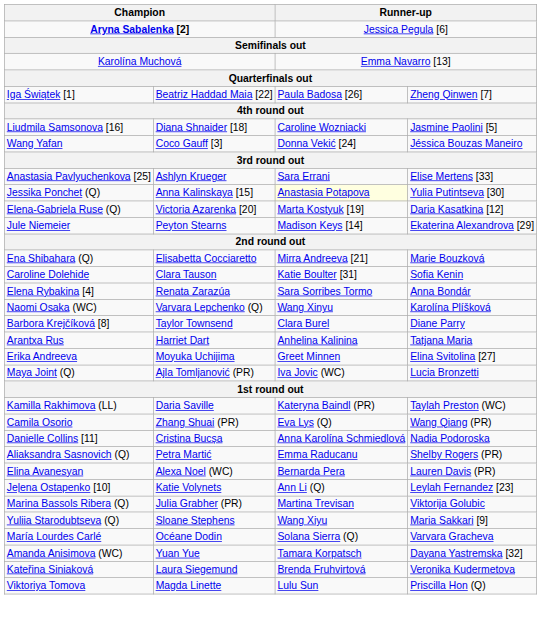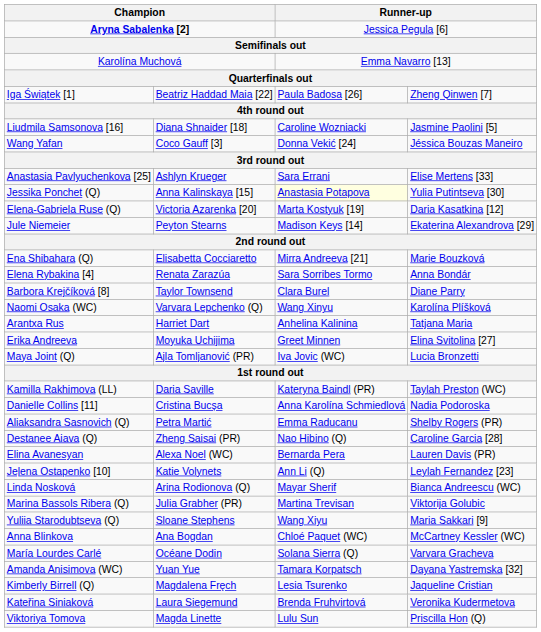 <table class="wikitable mw-collapsible mw-collapsed" style="font-size:90%">
 <tr>
 <th colspan=2>Champion</th>
 <th colspan=2>Runner-up</th>
 </tr>
 <tr style="text-align:center;">
 <td colspan=2> <strong><a href='#'>Aryna Sabalenka</a> [2]</strong></td>
 <td colspan=2> <a href='#'>Jessica Pegula</a> [6]</td>
 </tr>
 <tr>
 <th colspan=4>Semifinals out</th>
 </tr>
 <tr style="text-align:center;">
 <td colspan=2> <a href='#'>Karolína Muchová</a></td>
 <td colspan=2> <a href='#'>Emma Navarro</a> [13]</td>
 </tr>
 <tr>
 <th colspan=4>Quarterfinals out</th>
 </tr>
 <tr>
 <td> <a href='#'>Iga Świątek</a> [1]</td>
 <td> <a href='#'>Beatriz Haddad Maia</a> [22]</td>
 <td> <a href='#'>Paula Badosa</a> [26]</td>
 <td> <a href='#'>Zheng Qinwen</a> [7]</td>
 </tr>
 <tr>
 <th colspan=4>4th round out</th>
 </tr>
 <tr>
 <td> <a href='#'>Liudmila Samsonova</a> [16]</td>
 <td> <a href='#'>Diana Shnaider</a> [18]</td>
 <td> <a href='#'>Caroline Wozniacki</a></td>
 <td> <a href='#'>Jasmine Paolini</a> [5]</td>
 </tr>
 <tr>
 <td> <a href='#'>Wang Yafan</a></td>
 <td> <a href='#'>Coco Gauff</a> [3]</td>
 <td> <a href='#'>Donna Vekić</a> [24]</td>
 <td> <a href='#'>Jéssica Bouzas Maneiro</a></td>
 </tr>
 <tr>
 <th colspan=4>3rd round out</th>
 </tr>
 <tr>
 <td> <a href='#'>Anastasia Pavlyuchenkova</a> [25]</td>
 <td> <a href='#'>Ashlyn Krueger</a></td>
 <td> <a href='#'>Sara Errani</a></td>
 <td> <a href='#'>Elise Mertens</a> [33]</td>
 </tr>
 <tr>
 <td> <a href='#'>Jessika Ponchet</a> (Q)</td>
 <td> <a href='#'>Anna Kalinskaya</a> [15]</td>
 <td style="background: lightyellow;"> <a href='#'>Anastasia Potapova</a></td>
 <td> <a href='#'>Yulia Putintseva</a> [30]</td>
 </tr>
 <tr>
 <td> <a href='#'>Elena-Gabriela Ruse</a> (Q)</td>
 <td> <a href='#'>Victoria Azarenka</a> [20]</td>
 <td> <a href='#'>Marta Kostyuk</a> [19]</td>
 <td> <a href='#'>Daria Kasatkina</a> [12]</td>
 </tr>
 <tr>
 <td> <a href='#'>Jule Niemeier</a></td>
 <td> <a href='#'>Peyton Stearns</a></td>
 <td> <a href='#'>Madison Keys</a> [14]</td>
 <td> <a href='#'>Ekaterina Alexandrova</a> [29]</td>
 </tr>
 <tr>
 <th colspan=4>2nd round out</th>
 </tr>
 <tr>
 <td> <a href='#'>Ena Shibahara</a> (Q)</td>
 <td> <a href='#'>Elisabetta Cocciaretto</a></td>
 <td> <a href='#'>Mirra Andreeva</a> [21]</td>
 <td> <a href='#'>Marie Bouzková</a></td>
 </tr>
 <tr>
-<td> <a href='#'>Caroline Dolehide</a></td>
-<td> <a href='#'>Clara Tauson</a></td>
-<td> <a href='#'>Katie Boulter</a> [31]</td>
-<td> <a href='#'>Sofia Kenin</a></td>
-</tr>
-<tr>
 <td> <a href='#'>Elena Rybakina</a> [4]</td>
 <td> <a href='#'>Renata Zarazúa</a></td>
 <td> <a href='#'>Sara Sorribes Tormo</a></td>
 <td> <a href='#'>Anna Bondár</a></td>
 </tr>
 <tr>
+<td> <a href='#'>Barbora Krejčíková</a> [8]</td>
+<td> <a href='#'>Taylor Townsend</a></td>
+<td> <a href='#'>Clara Burel</a></td>
+<td> <a href='#'>Diane Parry</a></td>
+</tr>
+<tr>
 <td> <a href='#'>Naomi Osaka</a> (WC)</td>
 <td> <a href='#'>Varvara Lepchenko</a> (Q)</td>
 <td> <a href='#'>Wang Xinyu</a></td>
 <td> <a href='#'>Karolína Plíšková</a></td>
-</tr>
-<tr>
-<td> <a href='#'>Barbora Krejčíková</a> [8]</td>
-<td> <a href='#'>Taylor Townsend</a></td>
-<td> <a href='#'>Clara Burel</a></td>
-<td> <a href='#'>Diane Parry</a></td>
 </tr>
 <tr>
 <td> <a href='#'>Arantxa Rus</a></td>
 <td> <a href='#'>Harriet Dart</a></td>
 <td> <a href='#'>Anhelina Kalinina</a></td>
 <td> <a href='#'>Tatjana Maria</a></td>
 </tr>
 <tr>
 <td> <a href='#'>Erika Andreeva</a></td>
 <td> <a href='#'>Moyuka Uchijima</a></td>
 <td> <a href='#'>Greet Minnen</a></td>
 <td> <a href='#'>Elina Svitolina</a> [27]</td>
 </tr>
 <tr>
 <td> <a href='#'>Maya Joint</a> (Q)</td>
 <td> <a href='#'>Ajla Tomljanović</a> (PR)</td>
 <td> <a href='#'>Iva Jovic</a> (WC)</td>
 <td> <a href='#'>Lucia Bronzetti</a></td>
 </tr>
 <tr>
 <th colspan=4>1st round out</th>
 </tr>
 <tr>
 <td> <a href='#'>Kamilla Rakhimova</a> (LL)</td>
 <td> <a href='#'>Daria Saville</a></td>
 <td> <a href='#'>Kateryna Baindl</a> (PR)</td>
 <td> <a href='#'>Taylah Preston</a> (WC)</td>
 </tr>
 <tr>
-<td> <a href='#'>Camila Osorio</a></td>
-<td> <a href='#'>Zhang Shuai</a> (PR)</td>
-<td> <a href='#'>Eva Lys</a> (Q)</td>
-<td> <a href='#'>Wang Qiang</a> (PR)</td>
-</tr>
-<tr>
 <td> <a href='#'>Danielle Collins</a> [11]</td>
 <td> <a href='#'>Cristina Bucșa</a></td>
 <td> <a href='#'>Anna Karolína Schmiedlová</a></td>
 <td> <a href='#'>Nadia Podoroska</a></td>
 </tr>
 <tr>
 <td> <a href='#'>Aliaksandra Sasnovich</a> (Q)</td>
 <td> <a href='#'>Petra Martić</a></td>
 <td> <a href='#'>Emma Raducanu</a></td>
 <td> <a href='#'>Shelby Rogers</a> (PR)</td>
+</tr>
+<tr>
+<td> <a href='#'>Destanee Aiava</a> (Q)</td>
+<td> <a href='#'>Zheng Saisai</a> (PR)</td>
+<td> <a href='#'>Nao Hibino</a> (Q)</td>
+<td> <a href='#'>Caroline Garcia</a> [28]</td>
 </tr>
 <tr>
 <td> <a href='#'>Elina Avanesyan</a></td>
 <td> <a href='#'>Alexa Noel</a> (WC)</td>
 <td> <a href='#'>Bernarda Pera</a></td>
 <td> <a href='#'>Lauren Davis</a> (PR)</td>
 </tr>
 <tr>
 <td> <a href='#'>Jeļena Ostapenko</a> [10]</td>
 <td> <a href='#'>Katie Volynets</a></td>
 <td> <a href='#'>Ann Li</a> (Q)</td>
 <td> <a href='#'>Leylah Fernandez</a> [23]</td>
 </tr>
 <tr>
+<td> <a href='#'>Linda Nosková</a></td>
+<td> <a href='#'>Arina Rodionova</a> (Q)</td>
+<td> <a href='#'>Mayar Sherif</a></td>
+<td> <a href='#'>Bianca Andreescu</a> (WC)</td>
+</tr>
+<tr>
 <td> <a href='#'>Marina Bassols Ribera</a> (Q)</td>
 <td> <a href='#'>Julia Grabher</a> (PR)</td>
 <td> <a href='#'>Martina Trevisan</a></td>
 <td> <a href='#'>Viktorija Golubic</a></td>
 </tr>
 <tr>
 <td> <a href='#'>Yuliia Starodubtseva</a> (Q)</td>
 <td> <a href='#'>Sloane Stephens</a></td>
 <td> <a href='#'>Wang Xiyu</a></td>
 <td> <a href='#'>Maria Sakkari</a> [9]</td>
+</tr>
+<tr>
+<td> <a href='#'>Anna Blinkova</a></td>
+<td> <a href='#'>Ana Bogdan</a></td>
+<td> <a href='#'>Chloé Paquet</a> (WC)</td>
+<td> <a href='#'>McCartney Kessler</a> (WC)</td>
 </tr>
 <tr>
 <td> <a href='#'>María Lourdes Carlé</a></td>
 <td> <a href='#'>Océane Dodin</a></td>
 <td> <a href='#'>Solana Sierra</a> (Q)</td>
 <td> <a href='#'>Varvara Gracheva</a></td>
 </tr>
 <tr>
 <td> <a href='#'>Amanda Anisimova</a> (WC)</td>
 <td> <a href='#'>Yuan Yue</a></td>
 <td> <a href='#'>Tamara Korpatsch</a></td>
 <td> <a href='#'>Dayana Yastremska</a> [32]</td>
 </tr>
 <tr>
+<td> <a href='#'>Kimberly Birrell</a> (Q)</td>
+<td> <a href='#'>Magdalena Fręch</a></td>
+<td> <a href='#'>Lesia Tsurenko</a></td>
+<td> <a href='#'>Jaqueline Cristian</a></td>
+</tr>
+<tr>
 <td> <a href='#'>Kateřina Siniaková</a></td>
 <td> <a href='#'>Laura Siegemund</a></td>
 <td> <a href='#'>Brenda Fruhvirtová</a></td>
 <td> <a href='#'>Veronika Kudermetova</a></td>
 </tr>
 <tr>
 <td> <a href='#'>Viktoriya Tomova</a></td>
 <td> <a href='#'>Magda Linette</a></td>
 <td> <a href='#'>Lulu Sun</a></td>
 <td> <a href='#'>Priscilla Hon</a> (Q)</td>
 </tr>
 </table>
